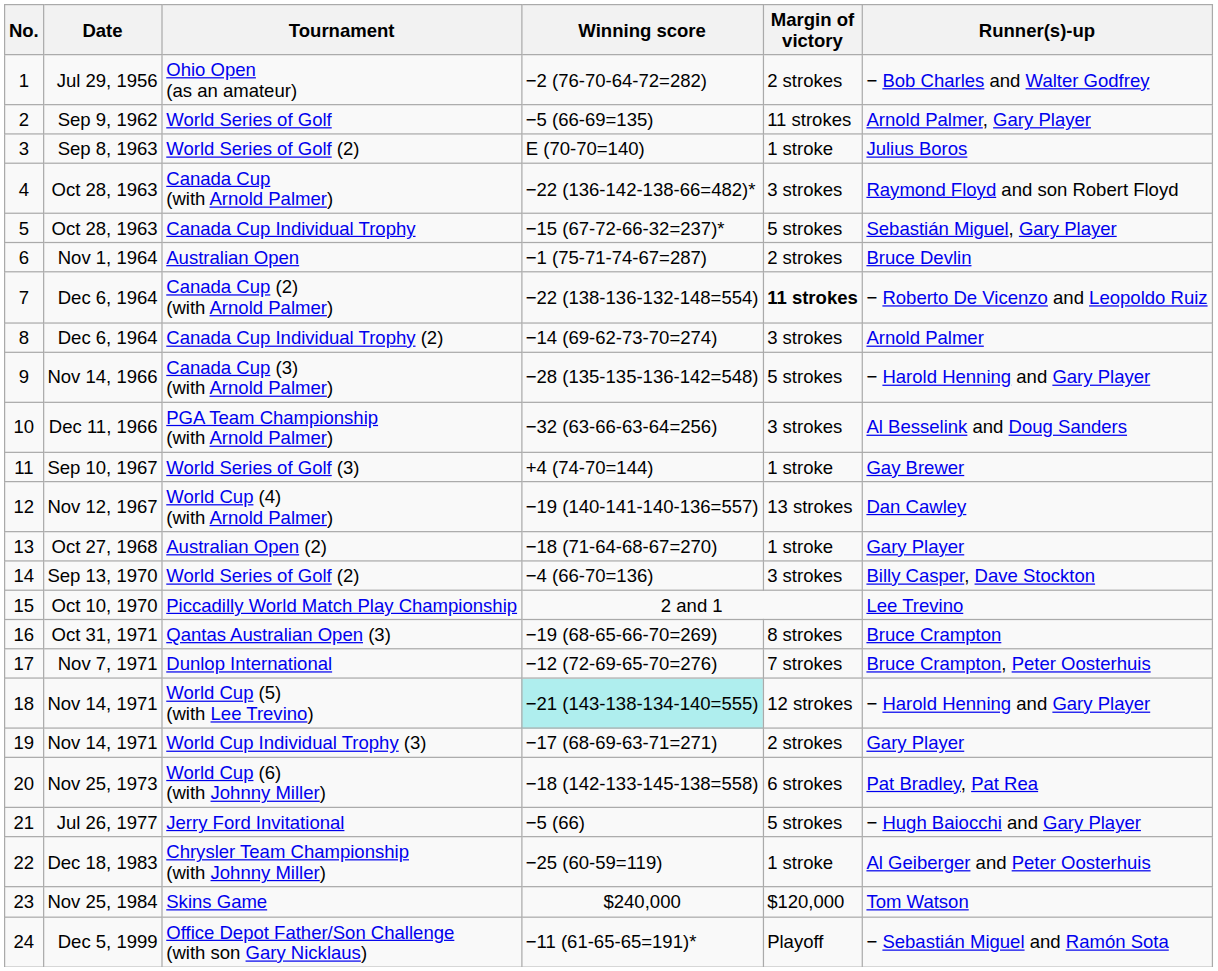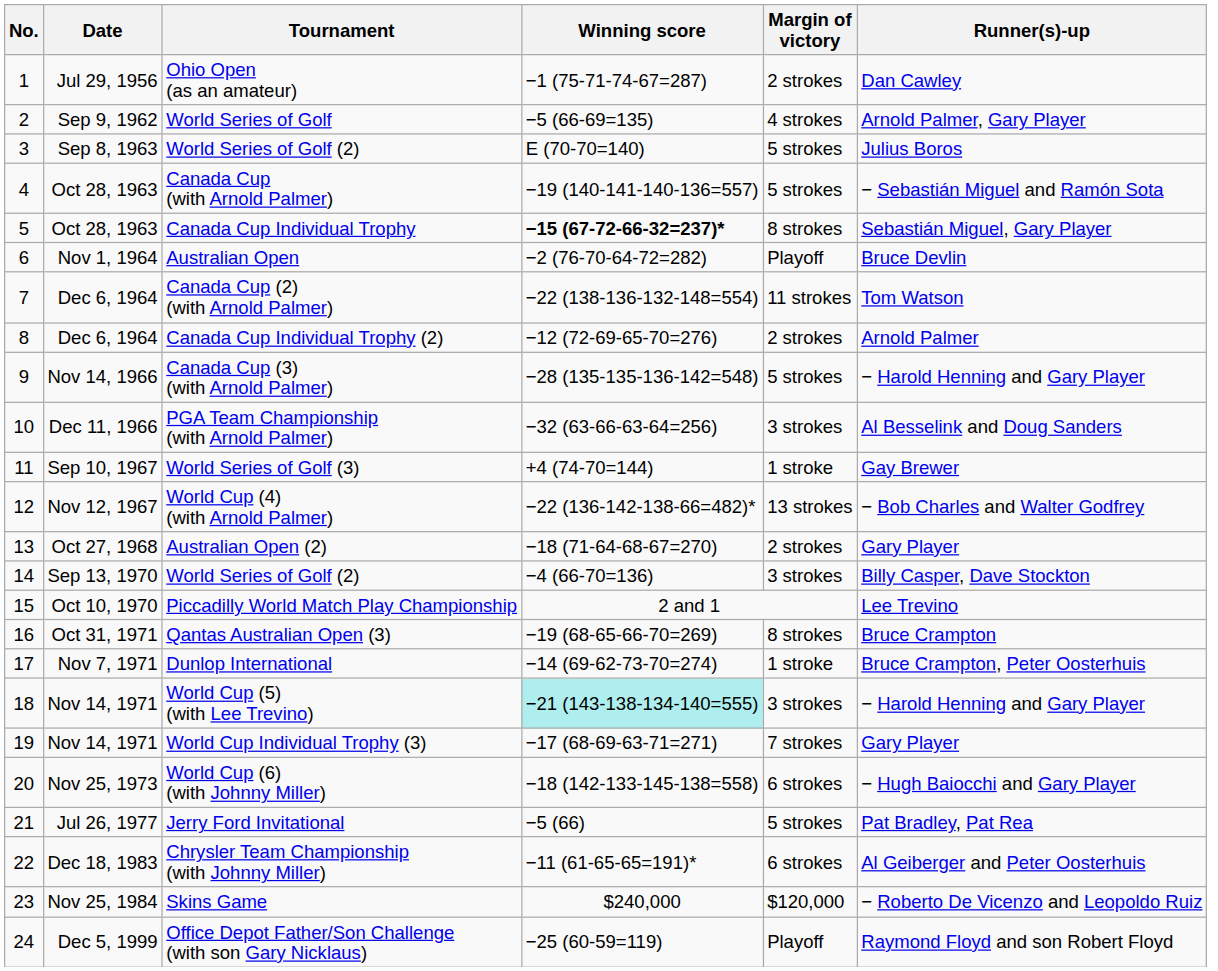 <table class="wikitable" style="font-size:95%;">
 <tr>
 <th>No.</th>
 <th>Date</th>
 <th>Tournament</th>
 <th>Winning score</th>
 <th>Margin of<br>victory</th>
 <th>Runner(s)-up</th>
 </tr>
 <tr>
 <td align=center>1</td>
 <td align=right>Jul 29, 1956</td>
 <td><a href='#'>Ohio Open</a><br>(as an amateur)</td>
-<td>−2 (76-70-64-72=282)</td>
+<td>−1 (75-71-74-67=287)</td>
 <td>2 strokes</td>
-<td> − <a href='#'>Bob Charles</a> and <a href='#'>Walter Godfrey</a></td>
+<td> <a href='#'>Dan Cawley</a></td>
 </tr>
 <tr>
 <td align=center>2</td>
 <td align=right>Sep 9, 1962</td>
 <td><a href='#'>World Series of Golf</a></td>
 <td>−5 (66-69=135)</td>
-<td>11 strokes</td>
+<td>4 strokes</td>
 <td> <a href='#'>Arnold Palmer</a>,  <a href='#'>Gary Player</a></td>
 </tr>
 <tr>
 <td align=center>3</td>
 <td align=right>Sep 8, 1963</td>
 <td><a href='#'>World Series of Golf</a> (2)</td>
 <td>E (70-70=140)</td>
-<td>1 stroke</td>
+<td>5 strokes</td>
 <td> <a href='#'>Julius Boros</a></td>
 </tr>
 <tr>
 <td align=center>4</td>
 <td align=right>Oct 28, 1963</td>
 <td><a href='#'>Canada Cup</a><br>(with  <a href='#'>Arnold Palmer</a>)</td>
-<td>−22 (136-142-138-66=482)*</td>
-<td>3 strokes</td>
-<td> <a href='#'>Raymond Floyd</a> and son Robert Floyd</td>
+<td>−19 (140-141-140-136=557)</td>
+<td>5 strokes</td>
+<td> − <a href='#'>Sebastián Miguel</a> and <a href='#'>Ramón Sota</a></td>
 </tr>
 <tr>
 <td align=center>5</td>
 <td align=right>Oct 28, 1963</td>
 <td><a href='#'>Canada Cup Individual Trophy</a></td>
-<td>−15 (67-72-66-32=237)*</td>
-<td>5 strokes</td>
+<td><strong>−15 (67-72-66-32=237)*</strong></td>
+<td>8 strokes</td>
 <td> <a href='#'>Sebastián Miguel</a>,  <a href='#'>Gary Player</a></td>
 </tr>
 <tr>
 <td align=center>6</td>
 <td align=right>Nov 1, 1964</td>
 <td><a href='#'>Australian Open</a></td>
-<td>−1 (75-71-74-67=287)</td>
-<td>2 strokes</td>
+<td>−2 (76-70-64-72=282)</td>
+<td>Playoff</td>
 <td> <a href='#'>Bruce Devlin</a></td>
 </tr>
 <tr>
 <td align=center>7</td>
 <td align=right>Dec 6, 1964</td>
 <td><a href='#'>Canada Cup</a> (2)<br>(with  <a href='#'>Arnold Palmer</a>)</td>
 <td>−22 (138-136-132-148=554)</td>
-<td><strong>11 strokes</strong></td>
-<td> − <a href='#'>Roberto De Vicenzo</a> and <a href='#'>Leopoldo Ruiz</a></td>
+<td>11 strokes</td>
+<td> <a href='#'>Tom Watson</a></td>
 </tr>
 <tr>
 <td align=center>8</td>
 <td align=right>Dec 6, 1964</td>
 <td><a href='#'>Canada Cup Individual Trophy</a> (2)</td>
-<td>−14 (69-62-73-70=274)</td>
-<td>3 strokes</td>
+<td>−12 (72-69-65-70=276)</td>
+<td>2 strokes</td>
 <td> <a href='#'>Arnold Palmer</a></td>
 </tr>
 <tr>
 <td align=center>9</td>
 <td align=right>Nov 14, 1966</td>
 <td><a href='#'>Canada Cup</a> (3)<br>(with  <a href='#'>Arnold Palmer</a>)</td>
 <td>−28 (135-135-136-142=548)</td>
 <td>5 strokes</td>
 <td> − <a href='#'>Harold Henning</a> and <a href='#'>Gary Player</a></td>
 </tr>
 <tr>
 <td align=center>10</td>
 <td align=right>Dec 11, 1966</td>
 <td><a href='#'>PGA Team Championship</a><br>(with  <a href='#'>Arnold Palmer</a>)</td>
 <td>−32 (63-66-63-64=256)</td>
 <td>3 strokes</td>
 <td> <a href='#'>Al Besselink</a> and  <a href='#'>Doug Sanders</a></td>
 </tr>
 <tr>
 <td align=center>11</td>
 <td align=right>Sep 10, 1967</td>
 <td><a href='#'>World Series of Golf</a> (3)</td>
 <td>+4 (74-70=144)</td>
 <td>1 stroke</td>
 <td> <a href='#'>Gay Brewer</a></td>
 </tr>
 <tr>
 <td align=center>12</td>
 <td align=right>Nov 12, 1967</td>
 <td><a href='#'>World Cup</a> (4)<br>(with  <a href='#'>Arnold Palmer</a>)</td>
-<td>−19 (140-141-140-136=557)</td>
+<td>−22 (136-142-138-66=482)*</td>
 <td>13 strokes</td>
-<td> <a href='#'>Dan Cawley</a></td>
+<td> − <a href='#'>Bob Charles</a> and <a href='#'>Walter Godfrey</a></td>
 </tr>
 <tr>
 <td align=center>13</td>
 <td align=right>Oct 27, 1968</td>
 <td><a href='#'>Australian Open</a> (2)</td>
 <td>−18 (71-64-68-67=270)</td>
-<td>1 stroke</td>
+<td>2 strokes</td>
 <td> <a href='#'>Gary Player</a></td>
 </tr>
 <tr>
 <td align=center>14</td>
 <td align=right>Sep 13, 1970</td>
 <td><a href='#'>World Series of Golf</a> (2)</td>
 <td>−4 (66-70=136)</td>
 <td>3 strokes</td>
 <td> <a href='#'>Billy Casper</a>,  <a href='#'>Dave Stockton</a></td>
 </tr>
 <tr>
 <td align=center>15</td>
 <td align=right>Oct 10, 1970</td>
 <td><a href='#'>Piccadilly World Match Play Championship</a></td>
 <td colspan=2 align=center>2 and 1</td>
 <td> <a href='#'>Lee Trevino</a></td>
 </tr>
 <tr>
 <td align=center>16</td>
 <td align=right>Oct 31, 1971</td>
 <td><a href='#'>Qantas Australian Open</a> (3)</td>
 <td>−19 (68-65-66-70=269)</td>
 <td>8 strokes</td>
 <td> <a href='#'>Bruce Crampton</a></td>
 </tr>
 <tr>
 <td align=center>17</td>
 <td align=right>Nov 7, 1971</td>
 <td><a href='#'>Dunlop International</a></td>
-<td>−12 (72-69-65-70=276)</td>
-<td>7 strokes</td>
+<td>−14 (69-62-73-70=274)</td>
+<td>1 stroke</td>
 <td> <a href='#'>Bruce Crampton</a>,  <a href='#'>Peter Oosterhuis</a></td>
 </tr>
 <tr>
 <td align=center>18</td>
 <td align=right>Nov 14, 1971</td>
 <td><a href='#'>World Cup</a> (5)<br>(with  <a href='#'>Lee Trevino</a>)</td>
 <td style="background: paleturquoise;">−21 (143-138-134-140=555)</td>
-<td>12 strokes</td>
+<td>3 strokes</td>
 <td> − <a href='#'>Harold Henning</a> and <a href='#'>Gary Player</a></td>
 </tr>
 <tr>
 <td align=center>19</td>
 <td align=right>Nov 14, 1971</td>
 <td><a href='#'>World Cup Individual Trophy</a> (3)</td>
 <td>−17 (68-69-63-71=271)</td>
-<td>2 strokes</td>
+<td>7 strokes</td>
 <td> <a href='#'>Gary Player</a></td>
 </tr>
 <tr>
 <td align=center>20</td>
 <td align=right>Nov 25, 1973</td>
 <td><a href='#'>World Cup</a> (6)<br>(with  <a href='#'>Johnny Miller</a>)</td>
 <td>−18 (142-133-145-138=558)</td>
 <td>6 strokes</td>
-<td> <a href='#'>Pat Bradley</a>,  <a href='#'>Pat Rea</a></td>
+<td> − <a href='#'>Hugh Baiocchi</a> and <a href='#'>Gary Player</a></td>
 </tr>
 <tr>
 <td align=center>21</td>
 <td align=right>Jul 26, 1977</td>
 <td><a href='#'>Jerry Ford Invitational</a></td>
 <td>−5 (66)</td>
 <td>5 strokes</td>
-<td> − <a href='#'>Hugh Baiocchi</a> and <a href='#'>Gary Player</a></td>
+<td> <a href='#'>Pat Bradley</a>,  <a href='#'>Pat Rea</a></td>
 </tr>
 <tr>
 <td align=center>22</td>
 <td align=right>Dec 18, 1983</td>
 <td><a href='#'>Chrysler Team Championship</a><br>(with  <a href='#'>Johnny Miller</a>)</td>
-<td>−25 (60-59=119)</td>
-<td>1 stroke</td>
+<td>−11 (61-65-65=191)*</td>
+<td>6 strokes</td>
 <td> <a href='#'>Al Geiberger</a> and  <a href='#'>Peter Oosterhuis</a></td>
 </tr>
 <tr>
 <td align=center>23</td>
 <td align=right>Nov 25, 1984</td>
 <td><a href='#'>Skins Game</a></td>
 <td align=center>$240,000</td>
 <td>$120,000</td>
-<td> <a href='#'>Tom Watson</a></td>
+<td> − <a href='#'>Roberto De Vicenzo</a> and <a href='#'>Leopoldo Ruiz</a></td>
 </tr>
 <tr>
 <td align=center>24</td>
 <td align=right>Dec 5, 1999</td>
 <td><a href='#'>Office Depot Father/Son Challenge</a><br>(with son <a href='#'>Gary Nicklaus</a>)</td>
-<td>−11 (61-65-65=191)*</td>
+<td>−25 (60-59=119)</td>
 <td>Playoff</td>
-<td> − <a href='#'>Sebastián Miguel</a> and <a href='#'>Ramón Sota</a></td>
+<td> <a href='#'>Raymond Floyd</a> and son Robert Floyd</td>
 </tr>
 </table>
